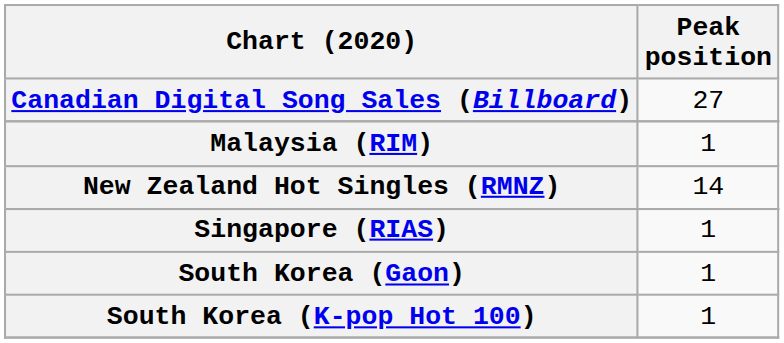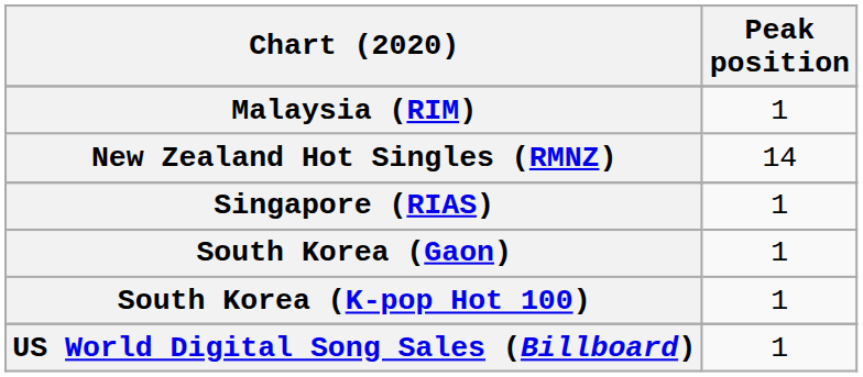 <table class="wikitable sortable plainrowheaders" style="text-align:center">
 <tr>
 <th scope="col">Chart (2020)</th>
 <th scope="col">Peak<br>position</th>
-</tr>
-<tr>
-<th scope="row"><a href='#'>Canadian Digital Song Sales</a> (<em><a href='#'>Billboard</a></em>)</th>
-<td>27</td>
 </tr>
 <tr>
 </tr>
 <tr>
 </tr>
 <tr>
 <th scope="row">Malaysia (<a href='#'>RIM</a>)</th>
 <td>1</td>
 </tr>
 <tr>
 <th scope="row">New Zealand Hot Singles (<a href='#'>RMNZ</a>)</th>
 <td>14</td>
 </tr>
 <tr>
 </tr>
 <tr>
 <th scope="row">Singapore (<a href='#'>RIAS</a>)</th>
 <td>1</td>
 </tr>
 <tr>
 <th scope="row">South Korea (<a href='#'>Gaon</a>)</th>
 <td>1</td>
 </tr>
 <tr>
 <th scope="row">South Korea (<a href='#'>K-pop Hot 100</a>)</th>
 <td>1</td>
 </tr>
 <tr>
 </tr>
+<tr>
+<th scope="row">US <a href='#'>World Digital Song Sales</a> (<em><a href='#'>Billboard</a></em>)</th>
+<td>1</td>
+</tr>
 </table>
